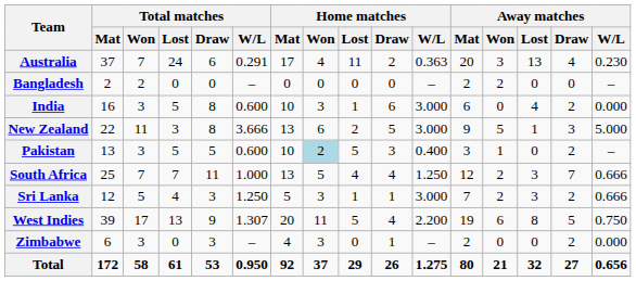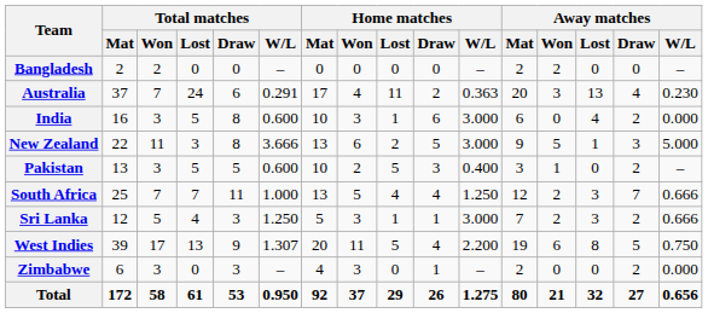 <table class="wikitable plainrowheaders sortable" style="text-align:center">
 <tr>
 <th rowspan=2 scope=col>Team</th>
 <th colspan=5 class=unsortable>Total matches</th>
 <th colspan=5 class=unsortable>Home matches</th>
 <th colspan=5 class=unsortable>Away matches</th>
 </tr>
 <tr>
 <th scope=col data-sort-type=number>Mat</th>
 <th scope=col data-sort-type=number>Won</th>
 <th scope=col data-sort-type=number>Lost</th>
 <th scope=col data-sort-type=number>Draw</th>
 <th scope=col data-sort-type=number>W/L</th>
 <th scope=col data-sort-type=number>Mat</th>
 <th scope=col data-sort-type=number>Won</th>
 <th scope=col data-sort-type=number>Lost</th>
 <th scope=col data-sort-type=number>Draw</th>
 <th scope=col data-sort-type=number>W/L</th>
 <th scope=col data-sort-type=number>Mat</th>
 <th scope=col data-sort-type=number>Won</th>
 <th scope=col data-sort-type=number>Lost</th>
 <th scope=col data-sort-type=number>Draw</th>
 <th scope=col data-sort-type=number>W/L</th>
 </tr>
 <tr>
+<th scope=row><a href='#'>Bangladesh</a></th>
+<td>2</td>
+<td>2</td>
+<td>0</td>
+<td>0</td>
+<td>–</td>
+<td>0</td>
+<td>0</td>
+<td>0</td>
+<td>0</td>
+<td>–</td>
+<td>2</td>
+<td>2</td>
+<td>0</td>
+<td>0</td>
+<td>–</td>
+</tr>
+<tr>
 <th scope=row><a href='#'>Australia</a></th>
 <td>37</td>
 <td>7</td>
 <td>24</td>
 <td>6</td>
 <td>0.291</td>
 <td>17</td>
 <td>4</td>
 <td>11</td>
 <td>2</td>
 <td>0.363</td>
 <td>20</td>
 <td>3</td>
 <td>13</td>
 <td>4</td>
 <td>0.230</td>
-</tr>
-<tr>
-<th scope=row><a href='#'>Bangladesh</a></th>
-<td>2</td>
-<td>2</td>
-<td>0</td>
-<td>0</td>
-<td>–</td>
-<td>0</td>
-<td>0</td>
-<td>0</td>
-<td>0</td>
-<td>–</td>
-<td>2</td>
-<td>2</td>
-<td>0</td>
-<td>0</td>
-<td>–</td>
 </tr>
 <tr>
 <th scope=row><a href='#'>India</a></th>
 <td>16</td>
 <td>3</td>
 <td>5</td>
 <td>8</td>
 <td>0.600</td>
 <td>10</td>
 <td>3</td>
 <td>1</td>
 <td>6</td>
 <td>3.000</td>
 <td>6</td>
 <td>0</td>
 <td>4</td>
 <td>2</td>
 <td>0.000</td>
 </tr>
 <tr>
 <th scope=row><a href='#'>New Zealand</a></th>
 <td>22</td>
 <td>11</td>
 <td>3</td>
 <td>8</td>
 <td>3.666</td>
 <td>13</td>
 <td>6</td>
 <td>2</td>
 <td>5</td>
 <td>3.000</td>
 <td>9</td>
 <td>5</td>
 <td>1</td>
 <td>3</td>
 <td>5.000</td>
 </tr>
 <tr>
 <th scope=row><a href='#'>Pakistan</a></th>
 <td>13</td>
 <td>3</td>
 <td>5</td>
 <td>5</td>
 <td>0.600</td>
 <td>10</td>
-<td style="background: lightblue;">2</td>
+<td>2</td>
 <td>5</td>
 <td>3</td>
 <td>0.400</td>
 <td>3</td>
 <td>1</td>
 <td>0</td>
 <td>2</td>
 <td>–</td>
 </tr>
 <tr>
 <th scope=row><a href='#'>South Africa</a></th>
 <td>25</td>
 <td>7</td>
 <td>7</td>
 <td>11</td>
 <td>1.000</td>
 <td>13</td>
 <td>5</td>
 <td>4</td>
 <td>4</td>
 <td>1.250</td>
 <td>12</td>
 <td>2</td>
 <td>3</td>
 <td>7</td>
 <td>0.666</td>
 </tr>
 <tr>
 <th scope=row><a href='#'>Sri Lanka</a></th>
 <td>12</td>
 <td>5</td>
 <td>4</td>
 <td>3</td>
 <td>1.250</td>
 <td>5</td>
 <td>3</td>
 <td>1</td>
 <td>1</td>
 <td>3.000</td>
 <td>7</td>
 <td>2</td>
 <td>3</td>
 <td>2</td>
 <td>0.666</td>
 </tr>
 <tr>
 <th scope=row><a href='#'>West Indies</a></th>
 <td>39</td>
 <td>17</td>
 <td>13</td>
 <td>9</td>
 <td>1.307</td>
 <td>20</td>
 <td>11</td>
 <td>5</td>
 <td>4</td>
 <td>2.200</td>
 <td>19</td>
 <td>6</td>
 <td>8</td>
 <td>5</td>
 <td>0.750</td>
 </tr>
 <tr>
 <th scope=row><a href='#'>Zimbabwe</a></th>
 <td>6</td>
 <td>3</td>
 <td>0</td>
 <td>3</td>
 <td>–</td>
 <td>4</td>
 <td>3</td>
 <td>0</td>
 <td>1</td>
 <td>–</td>
 <td>2</td>
 <td>0</td>
 <td>0</td>
 <td>2</td>
 <td>0.000</td>
 </tr>
 <tr class=sortbottom>
 <th scope=row><strong>Total</strong></th>
 <td><strong>172</strong></td>
 <td><strong>58</strong></td>
 <td><strong>61</strong></td>
 <td><strong>53</strong></td>
 <td><strong>0.950</strong></td>
 <td><strong>92</strong></td>
 <td><strong>37</strong></td>
 <td><strong>29</strong></td>
 <td><strong>26</strong></td>
 <td><strong>1.275</strong></td>
 <td><strong>80</strong></td>
 <td><strong>21</strong></td>
 <td><strong>32</strong></td>
 <td><strong>27</strong></td>
 <td><strong>0.656</strong></td>
 </tr>
 </table>
